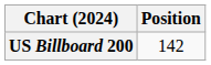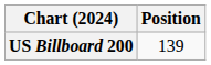 <table class="wikitable plainrowheaders" style="text-align:center">
 <tr>
 <th scope="col">Chart (2024)</th>
 <th scope="col">Position</th>
 </tr>
 <tr>
 <th scope="row">US <em>Billboard</em> 200</th>
-<td>142</td>
+<td>139</td>
 </tr>
 </table>
